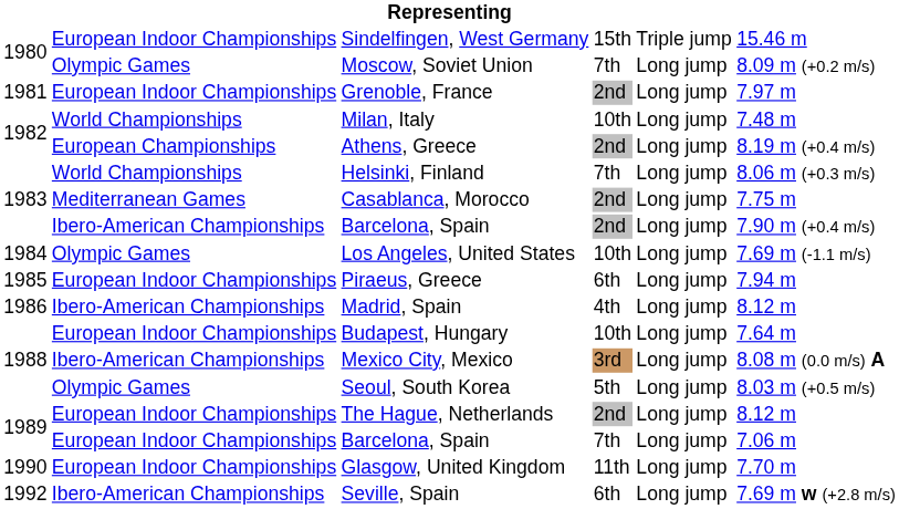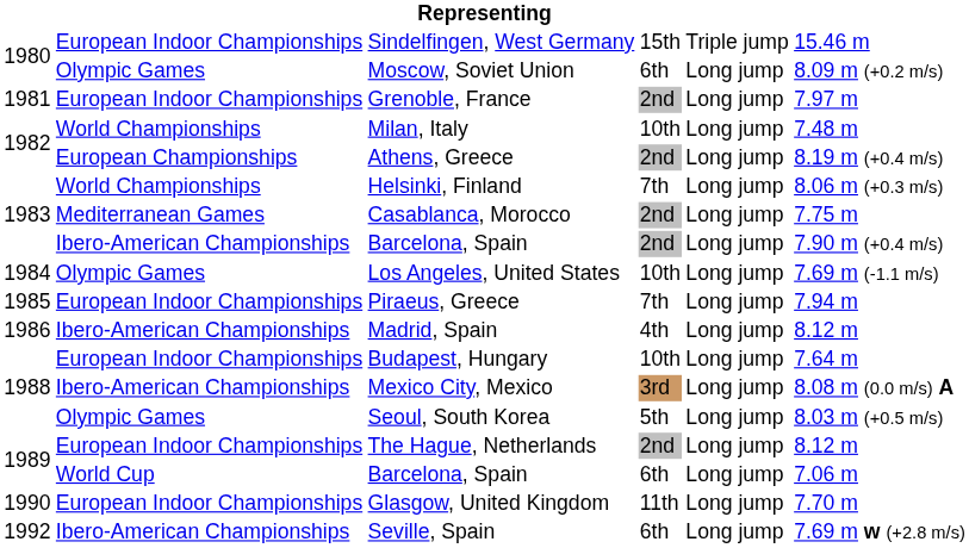 <table>
 <tr>
 <th colspan="6">Representing </th>
 </tr>
 <tr>
 <td rowspan=2>1980</td>
 <td><a href='#'>European Indoor Championships</a></td>
 <td><a href='#'>Sindelfingen</a>, <a href='#'>West Germany</a></td>
 <td>15th</td>
 <td>Triple jump</td>
 <td><a href='#'>15.46 m</a></td>
 </tr>
 <tr>
 <td><a href='#'>Olympic Games</a></td>
 <td><a href='#'>Moscow</a>, Soviet Union</td>
-<td>7th</td>
+<td>6th</td>
 <td>Long jump</td>
 <td><a href='#'>8.09 m</a> <small>(+0.2 m/s)</small></td>
 </tr>
 <tr>
 <td>1981</td>
 <td><a href='#'>European Indoor Championships</a></td>
 <td><a href='#'>Grenoble</a>, France</td>
 <td bgcolor="silver">2nd</td>
 <td>Long jump</td>
 <td><a href='#'>7.97 m</a></td>
 </tr>
 <tr>
 <td rowspan=2>1982</td>
 <td><a href='#'>World Championships</a></td>
 <td><a href='#'>Milan</a>, Italy</td>
 <td>10th</td>
 <td>Long jump</td>
 <td><a href='#'>7.48 m</a></td>
 </tr>
 <tr>
 <td><a href='#'>European Championships</a></td>
 <td><a href='#'>Athens</a>, Greece</td>
 <td bgcolor="silver">2nd</td>
 <td>Long jump</td>
 <td><a href='#'>8.19 m</a> <small>(+0.4 m/s)</small></td>
 </tr>
 <tr>
 <td rowspan=3>1983</td>
 <td><a href='#'>World Championships</a></td>
 <td><a href='#'>Helsinki</a>, Finland</td>
 <td>7th</td>
 <td>Long jump</td>
 <td><a href='#'>8.06 m</a> <small>(+0.3 m/s)</small></td>
 </tr>
 <tr>
 <td><a href='#'>Mediterranean Games</a></td>
 <td><a href='#'>Casablanca</a>, Morocco</td>
 <td bgcolor="silver">2nd</td>
 <td>Long jump</td>
 <td><a href='#'>7.75 m</a></td>
 </tr>
 <tr>
 <td><a href='#'>Ibero-American Championships</a></td>
 <td><a href='#'>Barcelona</a>, Spain</td>
 <td bgcolor=silver>2nd</td>
 <td>Long jump</td>
 <td><a href='#'>7.90 m</a> <small>(+0.4 m/s)</small></td>
 </tr>
 <tr>
 <td>1984</td>
 <td><a href='#'>Olympic Games</a></td>
 <td><a href='#'>Los Angeles</a>, United States</td>
 <td>10th</td>
 <td>Long jump</td>
 <td><a href='#'>7.69 m</a> <small>(-1.1 m/s)</small></td>
 </tr>
 <tr>
 <td>1985</td>
 <td><a href='#'>European Indoor Championships</a></td>
 <td><a href='#'>Piraeus</a>, Greece</td>
-<td>6th</td>
+<td>7th</td>
 <td>Long jump</td>
 <td><a href='#'>7.94 m</a></td>
 </tr>
 <tr>
 <td>1986</td>
 <td><a href='#'>Ibero-American Championships</a></td>
 <td><a href='#'>Madrid</a>, Spain</td>
 <td>4th</td>
 <td>Long jump</td>
 <td><a href='#'>8.12 m</a></td>
 </tr>
 <tr>
 <td rowspan=3>1988</td>
 <td><a href='#'>European Indoor Championships</a></td>
 <td><a href='#'>Budapest</a>, Hungary</td>
 <td>10th</td>
 <td>Long jump</td>
 <td><a href='#'>7.64 m</a></td>
 </tr>
 <tr>
 <td><a href='#'>Ibero-American Championships</a></td>
 <td><a href='#'>Mexico City</a>, Mexico</td>
 <td bgcolor="cc9966">3rd</td>
 <td>Long jump</td>
 <td><a href='#'>8.08 m</a> <small>(0.0 m/s)</small> <strong>A</strong></td>
 </tr>
 <tr>
 <td><a href='#'>Olympic Games</a></td>
 <td><a href='#'>Seoul</a>, South Korea</td>
 <td>5th</td>
 <td>Long jump</td>
 <td><a href='#'>8.03 m</a> <small>(+0.5 m/s)</small></td>
 </tr>
 <tr>
 <td rowspan=2>1989</td>
 <td><a href='#'>European Indoor Championships</a></td>
 <td><a href='#'>The Hague</a>, Netherlands</td>
 <td bgcolor="silver">2nd</td>
 <td>Long jump</td>
 <td><a href='#'>8.12 m</a></td>
 </tr>
 <tr>
-<td><a href='#'>European Indoor Championships</a></td>
+<td><a href='#'>World Cup</a></td>
 <td><a href='#'>Barcelona</a>, Spain</td>
-<td>7th</td>
+<td>6th</td>
 <td>Long jump</td>
 <td><a href='#'>7.06 m</a></td>
 </tr>
 <tr>
 <td>1990</td>
 <td><a href='#'>European Indoor Championships</a></td>
 <td><a href='#'>Glasgow</a>, United Kingdom</td>
 <td>11th</td>
 <td>Long jump</td>
 <td><a href='#'>7.70 m</a></td>
 </tr>
 <tr>
 <td>1992</td>
 <td><a href='#'>Ibero-American Championships</a></td>
 <td><a href='#'>Seville</a>, Spain</td>
 <td>6th</td>
 <td>Long jump</td>
 <td><a href='#'>7.69 m</a> <strong>w</strong> <small>(+2.8 m/s)</small></td>
 </tr>
 </table>
